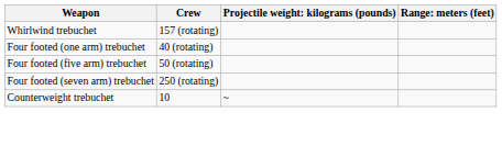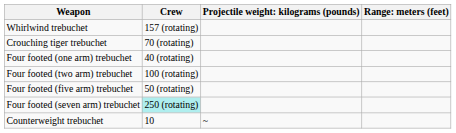 <table class="wikitable">
 <tr>
 <th>Weapon</th>
 <th>Crew</th>
 <th>Projectile weight: kilograms (pounds)</th>
 <th>Range: meters (feet)</th>
 </tr>
 <tr>
 <td>Whirlwind trebuchet</td>
 <td>157 (rotating)</td>
 <td></td>
 <td></td>
 </tr>
 <tr>
+<td>Crouching tiger trebuchet</td>
+<td>70 (rotating)</td>
+<td></td>
+<td></td>
+</tr>
+<tr>
 <td>Four footed (one arm) trebuchet</td>
 <td>40 (rotating)</td>
+<td></td>
+<td></td>
+</tr>
+<tr>
+<td>Four footed (two arm) trebuchet</td>
+<td>100 (rotating)</td>
 <td></td>
 <td></td>
 </tr>
 <tr>
 <td>Four footed (five arm) trebuchet</td>
 <td>50 (rotating)</td>
 <td></td>
 <td></td>
 </tr>
 <tr>
 <td>Four footed (seven arm) trebuchet</td>
-<td>250 (rotating)</td>
+<td style="background: paleturquoise;">250 (rotating)</td>
 <td></td>
 <td></td>
 </tr>
 <tr>
 <td>Counterweight trebuchet</td>
 <td>10</td>
 <td>~</td>
 <td></td>
 </tr>
 </table>
